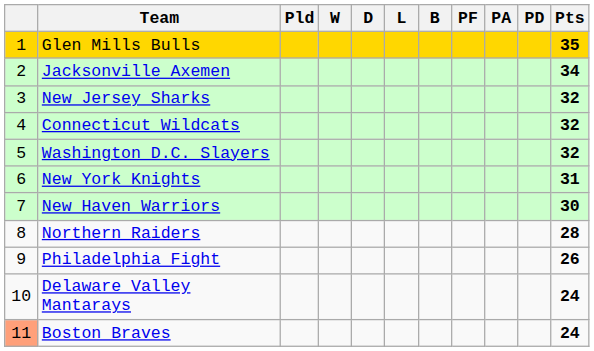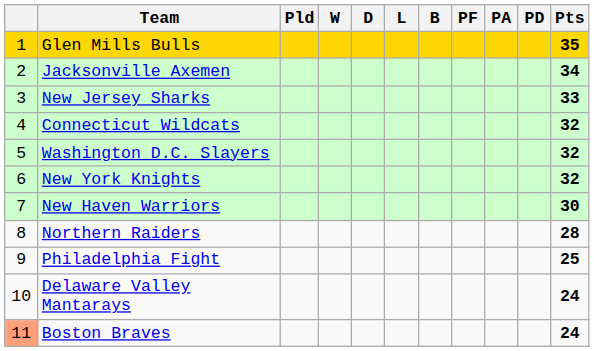 <table class="wikitable" style="text-align:center;">
 <tr>
 <th style="width:20px;" abbr="Position"></th>
 <th width=185>Team</th>
 <th style="width:20px;" abbr="Played">Pld</th>
 <th style="width:20px;" abbr="Won">W</th>
 <th style="width:20px;" abbr="Drawn">D</th>
 <th style="width:20px;" abbr="Lost">L</th>
 <th style="width:20px;" abbr="Bye">B</th>
 <th style="width:20px;" abbr="Points for">PF</th>
 <th style="width:20px;" abbr="Points against">PA</th>
 <th style="width:20px;" abbr="Points difference">PD</th>
 <th style="width:20px;" abbr="Points">Pts</th>
 </tr>
 <tr style="background:gold;">
 <td>1</td>
 <td style="text-align:left;"> Glen Mills Bulls</td>
 <td></td>
 <td></td>
 <td></td>
 <td></td>
 <td></td>
 <td></td>
 <td></td>
 <td></td>
 <td><strong>35</strong></td>
 </tr>
 <tr style="background:#cfc;">
 <td>2</td>
 <td style="text-align:left;"> <a href='#'>Jacksonville Axemen</a></td>
 <td></td>
 <td></td>
 <td></td>
 <td></td>
 <td></td>
 <td></td>
 <td></td>
 <td></td>
 <td><strong>34</strong></td>
 </tr>
 <tr style="background:#cfc;">
 <td>3</td>
 <td style="text-align:left;"> <a href='#'>New Jersey Sharks</a></td>
 <td></td>
 <td></td>
 <td></td>
 <td></td>
 <td></td>
 <td></td>
 <td></td>
 <td></td>
-<td><strong>32</strong></td>
+<td><strong>33</strong></td>
 </tr>
 <tr style="background:#cfc;">
 <td>4</td>
 <td style="text-align:left;"> <a href='#'>Connecticut Wildcats</a></td>
 <td></td>
 <td></td>
 <td></td>
 <td></td>
 <td></td>
 <td></td>
 <td></td>
 <td></td>
 <td><strong>32</strong></td>
 </tr>
 <tr style="background:#cfc;">
 <td>5</td>
 <td style="text-align:left;"> <a href='#'>Washington D.C. Slayers</a></td>
 <td></td>
 <td></td>
 <td></td>
 <td></td>
 <td></td>
 <td></td>
 <td></td>
 <td></td>
 <td><strong>32</strong></td>
 </tr>
 <tr style="background:#cfc;">
 <td>6</td>
 <td style="text-align:left;"> <a href='#'>New York Knights</a></td>
 <td></td>
 <td></td>
 <td></td>
 <td></td>
 <td></td>
 <td></td>
 <td></td>
 <td></td>
-<td><strong>31</strong></td>
+<td><strong>32</strong></td>
 </tr>
 <tr style="background:#cfc;">
 <td>7</td>
 <td style="text-align:left;"> <a href='#'>New Haven Warriors</a></td>
 <td></td>
 <td></td>
 <td></td>
 <td></td>
 <td></td>
 <td></td>
 <td></td>
 <td></td>
 <td><strong>30</strong></td>
 </tr>
 <tr>
 <td>8</td>
 <td style="text-align:left;"> <a href='#'>Northern Raiders</a></td>
 <td></td>
 <td></td>
 <td></td>
 <td></td>
 <td></td>
 <td></td>
 <td></td>
 <td></td>
 <td><strong>28</strong></td>
 </tr>
 <tr>
 <td>9</td>
 <td style="text-align:left;"> <a href='#'>Philadelphia Fight</a></td>
 <td></td>
 <td></td>
 <td></td>
 <td></td>
 <td></td>
 <td></td>
 <td></td>
 <td></td>
-<td><strong>26</strong></td>
+<td><strong>25</strong></td>
 </tr>
 <tr>
 <td>10</td>
 <td style="text-align:left;"> <a href='#'>Delaware Valley Mantarays</a></td>
 <td></td>
 <td></td>
 <td></td>
 <td></td>
 <td></td>
 <td></td>
 <td></td>
 <td></td>
 <td><strong>24</strong></td>
 </tr>
 <tr>
 <td style="background: lightsalmon;">11</td>
 <td style="text-align:left;"> <a href='#'>Boston Braves</a></td>
 <td></td>
 <td></td>
 <td></td>
 <td></td>
 <td></td>
 <td></td>
 <td></td>
 <td></td>
 <td><strong>24</strong></td>
 </tr>
 </table>
